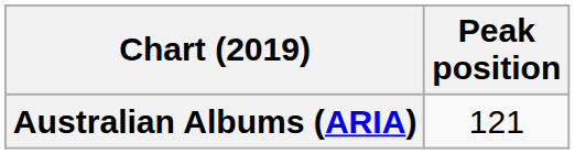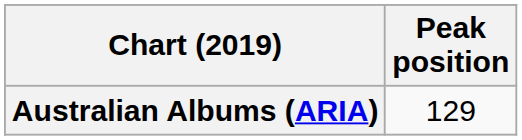 <table class="wikitable plainrowheaders" style="text-align:center">
 <tr>
 <th scope="col">Chart (2019)</th>
 <th scope="col">Peak<br>position</th>
 </tr>
 <tr>
 <th scope="row">Australian Albums (<a href='#'>ARIA</a>)</th>
-<td>121</td>
+<td>129</td>
 </tr>
 </table>
